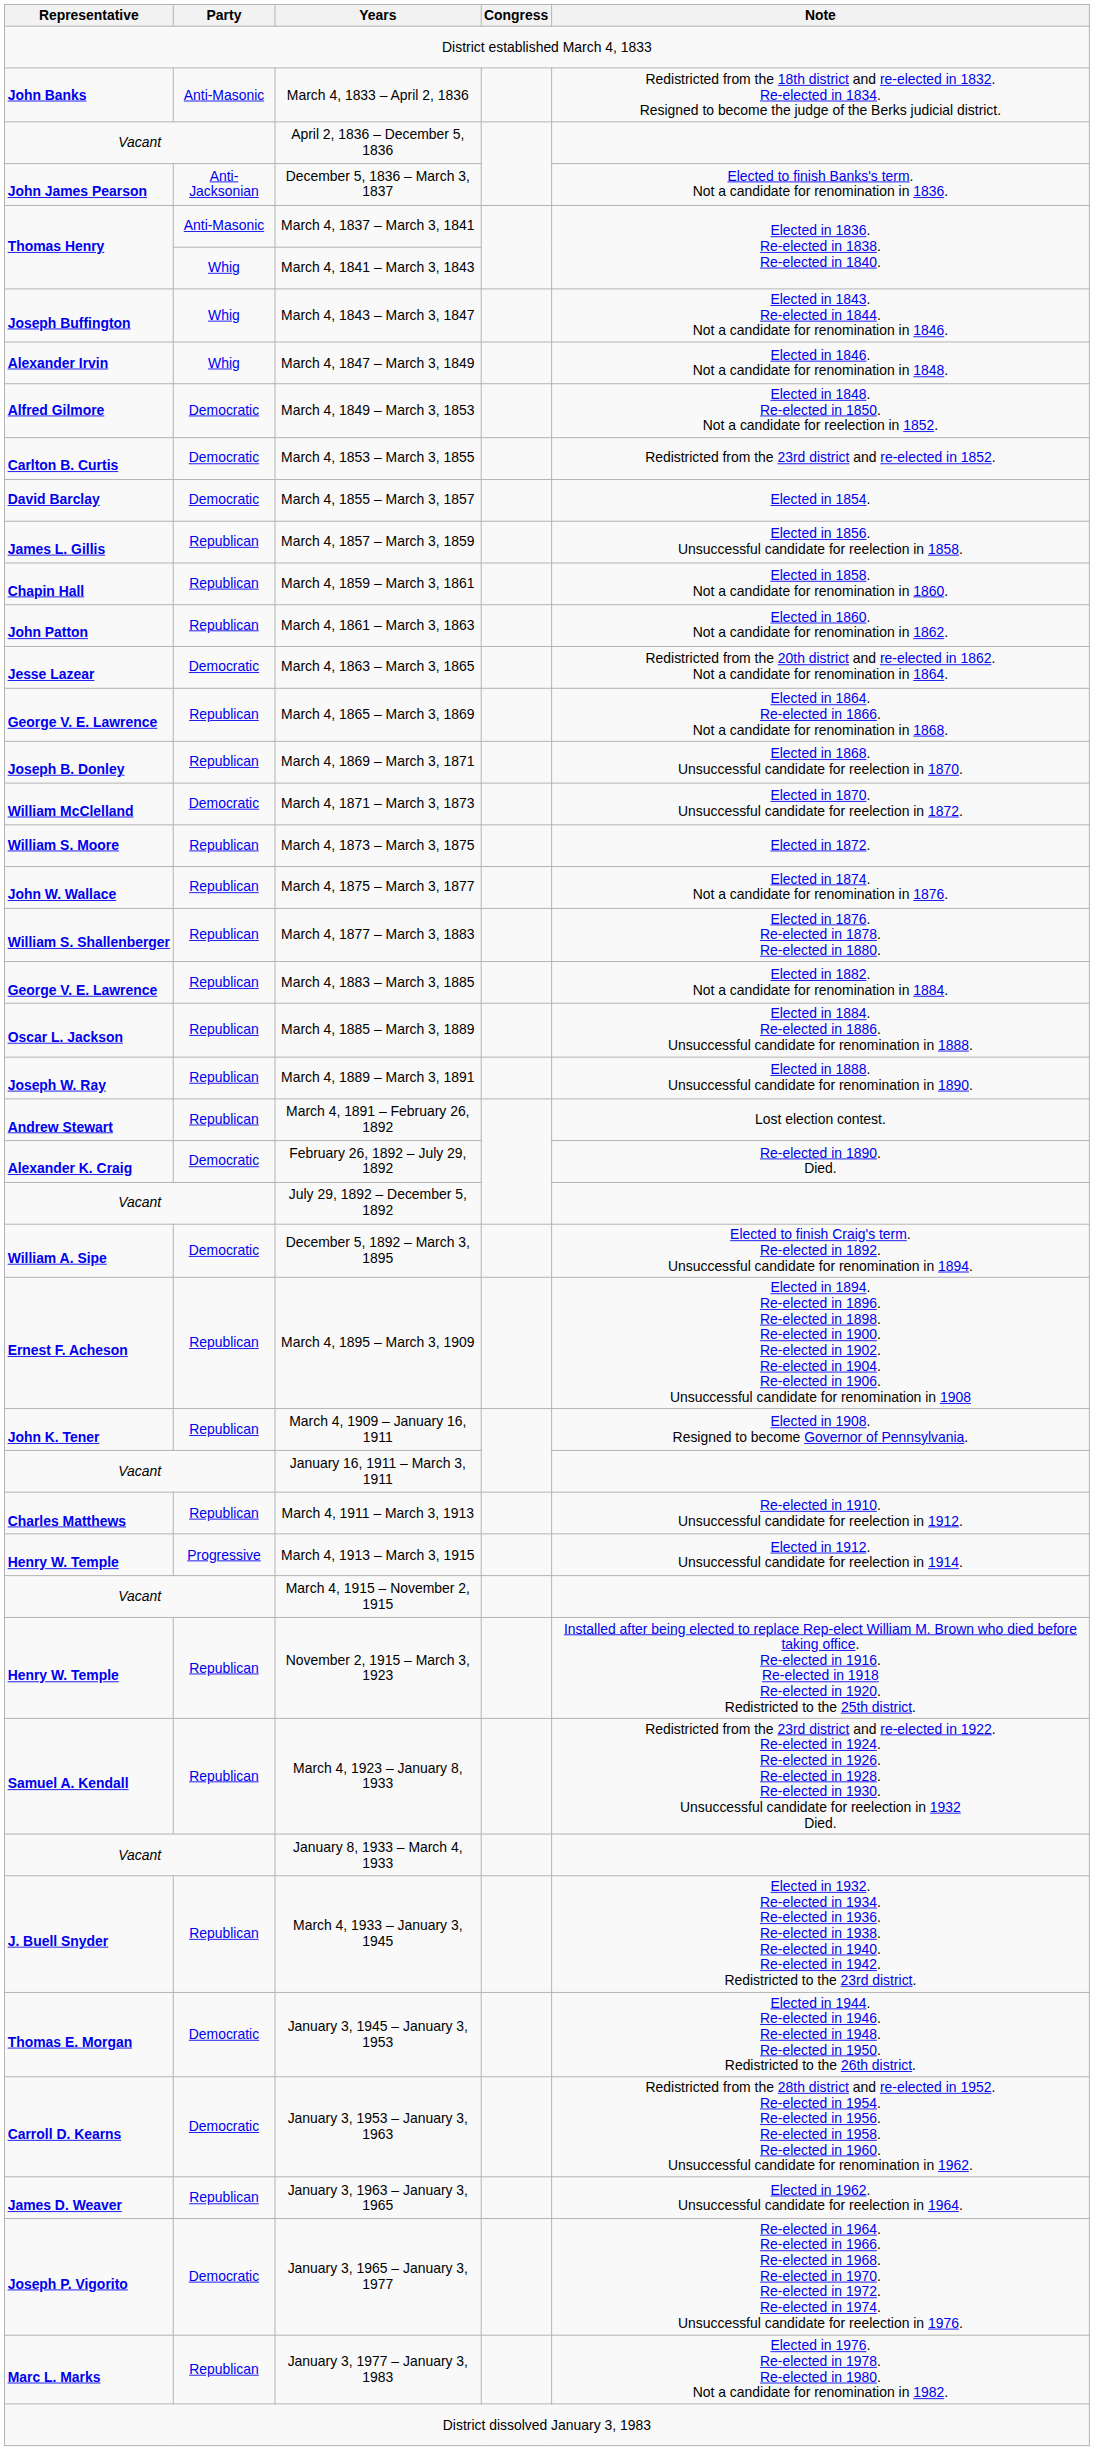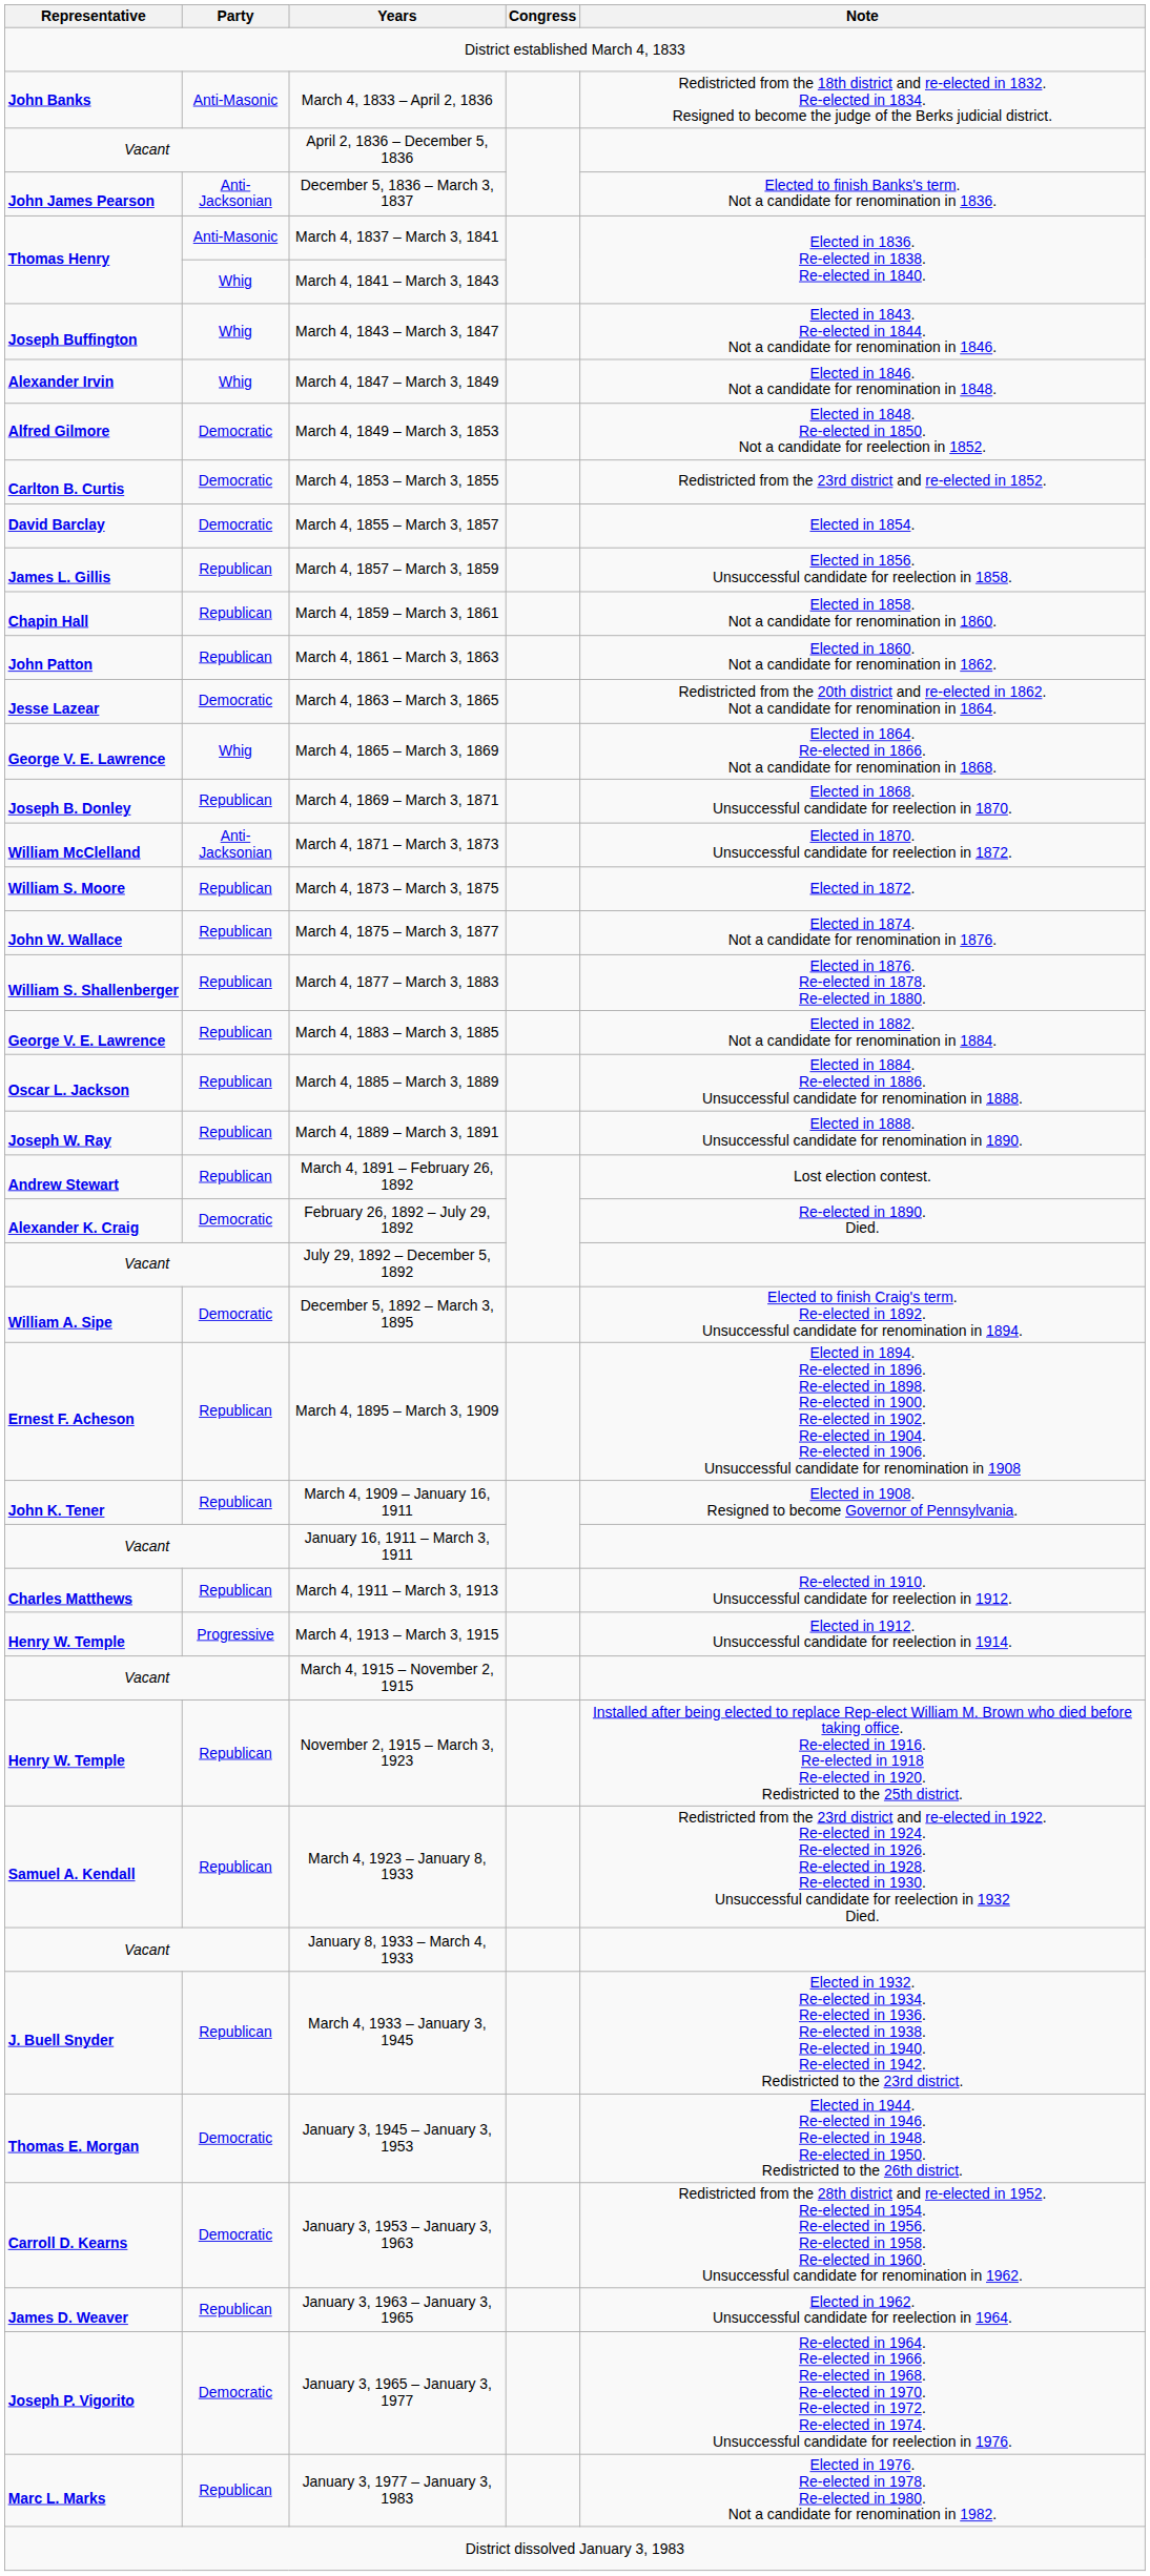 <table class=wikitable style="text-align:center">
 <tr valign=bottom>
 <th>Representative</th>
 <th>Party</th>
 <th>Years</th>
 <th>Congress</th>
 <th>Note</th>
 </tr>
 <tr style="height:3em">
 <td colspan="5">District established March 4, 1833</td>
 </tr>
 <tr style="height:3em">
 <td nowrap align=left><strong><a href='#'>John Banks</a></strong><br></td>
 <td><a href='#'>Anti-Masonic</a></td>
 <td>March 4, 1833 – April 2, 1836</td>
 <td></td>
 <td>Redistricted from the <a href='#'>18th district</a> and <a href='#'>re-elected in 1832</a>.<br><a href='#'>Re-elected in 1834</a>.<br>Resigned to become the judge of the Berks judicial district.</td>
 </tr>
 <tr style="height:3em">
 <td colspan=2><em>Vacant</em></td>
 <td>April 2, 1836 – December 5, 1836</td>
 <td rowspan=2></td>
 <td></td>
 </tr>
 <tr style="height:3em">
 <td nowrap align=left><br><strong><a href='#'>John James Pearson</a></strong> <br></td>
 <td><a href='#'>Anti-Jacksonian</a></td>
 <td>December 5, 1836 – March 3, 1837</td>
 <td><a href='#'>Elected to finish Banks's term</a>.<br>Not a candidate for renomination in <a href='#'>1836</a>.</td>
 </tr>
 <tr style="height:3em">
 <td nowrap rowspan=2 align=left><strong><a href='#'>Thomas Henry</a></strong><br></td>
 <td><a href='#'>Anti-Masonic</a></td>
 <td>March 4, 1837 – March 3, 1841</td>
 <td rowspan=2></td>
 <td rowspan=2><a href='#'>Elected in 1836</a>.<br><a href='#'>Re-elected in 1838</a>.<br><a href='#'>Re-elected in 1840</a>.<br></td>
 </tr>
 <tr style="height:3em">
 <td><a href='#'>Whig</a></td>
 <td>March 4, 1841 – March 3, 1843</td>
 </tr>
 <tr style="height:3em">
 <td nowrap align=left><br><strong><a href='#'>Joseph Buffington</a></strong> <br></td>
 <td><a href='#'>Whig</a></td>
 <td>March 4, 1843 – March 3, 1847</td>
 <td></td>
 <td><a href='#'>Elected in 1843</a>.<br><a href='#'>Re-elected in 1844</a>.<br>Not a candidate for renomination in <a href='#'>1846</a>.</td>
 </tr>
 <tr style="height:3em">
 <td nowrap align=left><strong><a href='#'>Alexander Irvin</a></strong> <br></td>
 <td><a href='#'>Whig</a></td>
 <td>March 4, 1847 – March 3, 1849</td>
 <td></td>
 <td><a href='#'>Elected in 1846</a>.<br>Not a candidate for renomination in <a href='#'>1848</a>.</td>
 </tr>
 <tr style="height:3em">
 <td nowrap align=left><strong><a href='#'>Alfred Gilmore</a></strong> <br></td>
 <td><a href='#'>Democratic</a></td>
 <td>March 4, 1849 – March 3, 1853</td>
 <td></td>
 <td><a href='#'>Elected in 1848</a>.<br><a href='#'>Re-elected in 1850</a>.<br>Not a candidate for reelection in <a href='#'>1852</a>.</td>
 </tr>
 <tr style="height:3em">
 <td nowrap align=left><br><strong><a href='#'>Carlton B. Curtis</a></strong><br></td>
 <td><a href='#'>Democratic</a></td>
 <td>March 4, 1853 – March 3, 1855</td>
 <td></td>
 <td>Redistricted from the <a href='#'>23rd district</a> and <a href='#'>re-elected in 1852</a>.<br></td>
 </tr>
 <tr style="height:3em">
 <td nowrap align=left><strong><a href='#'>David Barclay</a></strong><br></td>
 <td><a href='#'>Democratic</a></td>
 <td>March 4, 1855 – March 3, 1857</td>
 <td></td>
 <td><a href='#'>Elected in 1854</a>.<br></td>
 </tr>
 <tr style="height:3em">
 <td nowrap align=left><br><strong><a href='#'>James L. Gillis</a></strong><br></td>
 <td><a href='#'>Republican</a></td>
 <td>March 4, 1857 – March 3, 1859</td>
 <td></td>
 <td><a href='#'>Elected in 1856</a>.<br>Unsuccessful candidate for reelection in <a href='#'>1858</a>.</td>
 </tr>
 <tr style="height:3em">
 <td nowrap align=left><br><strong><a href='#'>Chapin Hall</a></strong><br></td>
 <td><a href='#'>Republican</a></td>
 <td>March 4, 1859 – March 3, 1861</td>
 <td></td>
 <td><a href='#'>Elected in 1858</a>.<br>Not a candidate for renomination in <a href='#'>1860</a>.</td>
 </tr>
 <tr style="height:3em">
 <td nowrap align=left><br><strong><a href='#'>John Patton</a></strong><br></td>
 <td><a href='#'>Republican</a></td>
 <td>March 4, 1861 – March 3, 1863</td>
 <td></td>
 <td><a href='#'>Elected in 1860</a>.<br>Not a candidate for renomination in <a href='#'>1862</a>.</td>
 </tr>
 <tr style="height:3em">
 <td nowrap align=left><br><strong><a href='#'>Jesse Lazear</a></strong><br></td>
 <td><a href='#'>Democratic</a></td>
 <td>March 4, 1863 – March 3, 1865</td>
 <td></td>
 <td>Redistricted from the <a href='#'>20th district</a> and <a href='#'>re-elected in 1862</a>.<br>Not a candidate for renomination in <a href='#'>1864</a>.</td>
 </tr>
 <tr style="height:3em">
 <td nowrap align=left><br><strong><a href='#'>George V. E. Lawrence</a></strong><br></td>
-<td><a href='#'>Republican</a></td>
+<td><a href='#'>Whig</a></td>
 <td>March 4, 1865 – March 3, 1869</td>
 <td></td>
 <td><a href='#'>Elected in 1864</a>.<br><a href='#'>Re-elected in 1866</a>.<br>Not a candidate for renomination in <a href='#'>1868</a>.</td>
 </tr>
 <tr style="height:3em">
 <td nowrap align=left><br><strong><a href='#'>Joseph B. Donley</a></strong><br></td>
 <td><a href='#'>Republican</a></td>
 <td>March 4, 1869 – March 3, 1871</td>
 <td></td>
 <td><a href='#'>Elected in 1868</a>.<br>Unsuccessful candidate for reelection in <a href='#'>1870</a>.</td>
 </tr>
 <tr style="height:3em">
 <td nowrap align=left><br><strong><a href='#'>William McClelland</a></strong><br></td>
-<td><a href='#'>Democratic</a></td>
+<td><a href='#'>Anti-Jacksonian</a></td>
 <td>March 4, 1871 – March 3, 1873</td>
 <td></td>
 <td><a href='#'>Elected in 1870</a>.<br>Unsuccessful candidate for reelection in <a href='#'>1872</a>.</td>
 </tr>
 <tr style="height:3em">
 <td nowrap align=left><strong><a href='#'>William S. Moore</a></strong><br></td>
 <td><a href='#'>Republican</a></td>
 <td>March 4, 1873 – March 3, 1875</td>
 <td></td>
 <td><a href='#'>Elected in 1872</a>.<br></td>
 </tr>
 <tr style="height:3em">
 <td nowrap align=left><br><strong><a href='#'>John W. Wallace</a></strong><br></td>
 <td><a href='#'>Republican</a></td>
 <td>March 4, 1875 – March 3, 1877</td>
 <td></td>
 <td><a href='#'>Elected in 1874</a>.<br>Not a candidate for renomination in <a href='#'>1876</a>.</td>
 </tr>
 <tr style="height:3em">
 <td nowrap align=left><br><strong><a href='#'>William S. Shallenberger</a></strong><br></td>
 <td><a href='#'>Republican</a></td>
 <td>March 4, 1877 – March 3, 1883</td>
 <td></td>
 <td><a href='#'>Elected in 1876</a>.<br><a href='#'>Re-elected in 1878</a>.<br><a href='#'>Re-elected in 1880</a>.<br></td>
 </tr>
 <tr style="height:3em">
 <td nowrap align=left><br><strong><a href='#'>George V. E. Lawrence</a></strong><br></td>
 <td><a href='#'>Republican</a></td>
 <td>March 4, 1883 – March 3, 1885</td>
 <td></td>
 <td><a href='#'>Elected in 1882</a>.<br>Not a candidate for renomination in <a href='#'>1884</a>.</td>
 </tr>
 <tr style="height:3em">
 <td nowrap align=left><br><strong><a href='#'>Oscar L. Jackson</a></strong><br></td>
 <td><a href='#'>Republican</a></td>
 <td>March 4, 1885 – March 3, 1889</td>
 <td></td>
 <td><a href='#'>Elected in 1884</a>.<br><a href='#'>Re-elected in 1886</a>.<br>Unsuccessful candidate for renomination in <a href='#'>1888</a>.</td>
 </tr>
 <tr style="height:3em">
 <td nowrap align=left><br><strong><a href='#'>Joseph W. Ray</a></strong><br></td>
 <td><a href='#'>Republican</a></td>
 <td>March 4, 1889 – March 3, 1891</td>
 <td></td>
 <td><a href='#'>Elected in 1888</a>.<br>Unsuccessful candidate for renomination in <a href='#'>1890</a>.</td>
 </tr>
 <tr style="height:3em">
 <td nowrap align=left><br><strong><a href='#'>Andrew Stewart</a></strong><br></td>
 <td><a href='#'>Republican</a></td>
 <td>March 4, 1891 – February 26, 1892</td>
 <td rowspan=3></td>
 <td>Lost election contest.</td>
 </tr>
 <tr style="height:3em">
 <td nowrap align=left><br><strong><a href='#'>Alexander K. Craig</a></strong><br></td>
 <td><a href='#'>Democratic</a></td>
 <td>February 26, 1892 – July 29, 1892</td>
 <td><a href='#'>Re-elected in 1890</a>.<br>Died.</td>
 </tr>
 <tr style="height:3em">
 <td colspan=2><em>Vacant</em></td>
 <td>July 29, 1892 – December 5, 1892</td>
 <td></td>
 </tr>
 <tr style="height:3em">
 <td nowrap align=left><br><strong><a href='#'>William A. Sipe</a></strong><br></td>
 <td><a href='#'>Democratic</a></td>
 <td>December 5, 1892 – March 3, 1895</td>
 <td></td>
 <td><a href='#'>Elected to finish Craig's term</a>.<br><a href='#'>Re-elected in 1892</a>.<br>Unsuccessful candidate for renomination in <a href='#'>1894</a>.</td>
 </tr>
 <tr style="height:3em">
 <td nowrap align=left><br><strong><a href='#'>Ernest F. Acheson</a></strong><br></td>
 <td><a href='#'>Republican</a></td>
 <td>March 4, 1895 – March 3, 1909</td>
 <td></td>
 <td><a href='#'>Elected in 1894</a>.<br><a href='#'>Re-elected in 1896</a>.<br><a href='#'>Re-elected in 1898</a>.<br><a href='#'>Re-elected in 1900</a>.<br><a href='#'>Re-elected in 1902</a>.<br><a href='#'>Re-elected in 1904</a>.<br><a href='#'>Re-elected in 1906</a>.<br>Unsuccessful candidate for renomination in <a href='#'>1908</a></td>
 </tr>
 <tr style="height:3em">
 <td nowrap align=left><br><strong><a href='#'>John K. Tener</a></strong><br></td>
 <td><a href='#'>Republican</a></td>
 <td>March 4, 1909 – January 16, 1911</td>
 <td rowspan=2></td>
 <td><a href='#'>Elected in 1908</a>.<br>Resigned to become <a href='#'>Governor of Pennsylvania</a>.</td>
 </tr>
 <tr style="height:3em">
 <td colspan=2><em>Vacant</em></td>
 <td>January 16, 1911 – March 3, 1911</td>
 <td></td>
 </tr>
 <tr style="height:3em">
 <td nowrap align=left><br><strong><a href='#'>Charles Matthews</a></strong><br></td>
 <td><a href='#'>Republican</a></td>
 <td>March 4, 1911 – March 3, 1913</td>
 <td></td>
 <td><a href='#'>Re-elected in 1910</a>.<br>Unsuccessful candidate for reelection in <a href='#'>1912</a>.</td>
 </tr>
 <tr style="height:3em">
 <td nowrap align=left><br><strong><a href='#'>Henry W. Temple</a></strong><br></td>
 <td><a href='#'>Progressive</a></td>
 <td>March 4, 1913 – March 3, 1915</td>
 <td></td>
 <td><a href='#'>Elected in 1912</a>.<br>Unsuccessful candidate for reelection in <a href='#'>1914</a>.</td>
 </tr>
 <tr style="height:3em">
 <td colspan=2><em>Vacant</em></td>
 <td>March 4, 1915 – November 2, 1915</td>
 <td></td>
 <td></td>
 </tr>
 <tr style="height:3em">
 <td nowrap align=left><br><strong><a href='#'>Henry W. Temple</a></strong><br></td>
 <td><a href='#'>Republican</a></td>
 <td>November 2, 1915 – March 3, 1923</td>
 <td></td>
 <td><a href='#'>Installed after being elected to replace Rep-elect William M. Brown who died before taking office</a>.<br><a href='#'>Re-elected in 1916</a>.<br><a href='#'>Re-elected in 1918</a><br><a href='#'>Re-elected in 1920</a>.<br>Redistricted to the <a href='#'>25th district</a>.</td>
 </tr>
 <tr style="height:3em">
 <td nowrap align=left><br><strong><a href='#'>Samuel A. Kendall</a></strong><br></td>
 <td><a href='#'>Republican</a></td>
 <td>March 4, 1923 – January 8, 1933</td>
 <td></td>
 <td>Redistricted from the <a href='#'>23rd district</a> and <a href='#'>re-elected in 1922</a>.<br><a href='#'>Re-elected in 1924</a>.<br><a href='#'>Re-elected in 1926</a>.<br><a href='#'>Re-elected in 1928</a>.<br><a href='#'>Re-elected in 1930</a>.<br>Unsuccessful candidate for reelection in <a href='#'>1932</a><br>Died.</td>
 </tr>
 <tr style="height:3em">
 <td colspan=2><em>Vacant</em></td>
 <td>January 8, 1933 – March 4, 1933</td>
 <td></td>
 <td></td>
 </tr>
 <tr style="height:3em">
 <td nowrap align=left><br><strong><a href='#'>J. Buell Snyder</a></strong><br></td>
 <td><a href='#'>Republican</a></td>
 <td>March 4, 1933 – January 3, 1945</td>
 <td></td>
 <td><a href='#'>Elected in 1932</a>.<br><a href='#'>Re-elected in 1934</a>.<br><a href='#'>Re-elected in 1936</a>.<br><a href='#'>Re-elected in 1938</a>.<br><a href='#'>Re-elected in 1940</a>.<br><a href='#'>Re-elected in 1942</a>.<br>Redistricted to the <a href='#'>23rd district</a>.</td>
 </tr>
 <tr style="height:3em">
 <td nowrap align=left><br><strong><a href='#'>Thomas E. Morgan</a></strong><br></td>
 <td><a href='#'>Democratic</a></td>
 <td>January 3, 1945 – January 3, 1953</td>
 <td></td>
 <td><a href='#'>Elected in 1944</a>.<br><a href='#'>Re-elected in 1946</a>.<br><a href='#'>Re-elected in 1948</a>.<br><a href='#'>Re-elected in 1950</a>.<br>Redistricted to the <a href='#'>26th district</a>.</td>
 </tr>
 <tr style="height:3em">
 <td nowrap align=left><br><strong><a href='#'>Carroll D. Kearns</a></strong><br></td>
 <td><a href='#'>Democratic</a></td>
 <td>January 3, 1953 – January 3, 1963</td>
 <td></td>
 <td>Redistricted from the <a href='#'>28th district</a> and <a href='#'>re-elected in 1952</a>.<br><a href='#'>Re-elected in 1954</a>.<br><a href='#'>Re-elected in 1956</a>.<br><a href='#'>Re-elected in 1958</a>.<br><a href='#'>Re-elected in 1960</a>.<br>Unsuccessful candidate for renomination in <a href='#'>1962</a>.</td>
 </tr>
 <tr style="height:3em">
 <td nowrap align=left><br><strong><a href='#'>James D. Weaver</a></strong><br></td>
 <td><a href='#'>Republican</a></td>
 <td>January 3, 1963 – January 3, 1965</td>
 <td></td>
 <td><a href='#'>Elected in 1962</a>.<br>Unsuccessful candidate for reelection in <a href='#'>1964</a>.</td>
 </tr>
 <tr style="height:3em">
 <td nowrap align=left><br><strong><a href='#'>Joseph P. Vigorito</a></strong><br></td>
 <td><a href='#'>Democratic</a></td>
 <td>January 3, 1965 – January 3, 1977</td>
 <td></td>
 <td><a href='#'>Re-elected in 1964</a>.<br><a href='#'>Re-elected in 1966</a>.<br><a href='#'>Re-elected in 1968</a>.<br><a href='#'>Re-elected in 1970</a>.<br><a href='#'>Re-elected in 1972</a>.<br><a href='#'>Re-elected in 1974</a>.<br>Unsuccessful candidate for reelection in <a href='#'>1976</a>.</td>
 </tr>
 <tr style="height:3em">
 <td nowrap align=left><br><strong><a href='#'>Marc L. Marks</a></strong><br></td>
 <td><a href='#'>Republican</a></td>
 <td>January 3, 1977 – January 3, 1983</td>
 <td></td>
 <td><a href='#'>Elected in 1976</a>.<br><a href='#'>Re-elected in 1978</a>.<br><a href='#'>Re-elected in 1980</a>.<br>Not a candidate for renomination in <a href='#'>1982</a>.</td>
 </tr>
 <tr style="height:3em">
 <td colspan="5">District dissolved January 3, 1983</td>
 </tr>
 </table>
